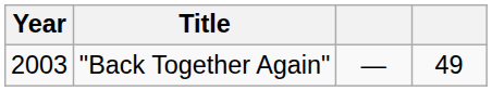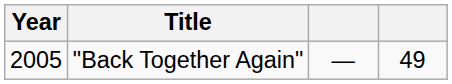 <table class="wikitable">
 <tr>
 <th>Year</th>
 <th>Title</th>
 <th width="40"></th>
 <th width="40"></th>
 </tr>
 <tr>
-<td rowspan="1">2003</td>
+<td rowspan="1">2005</td>
 <td>"Back Together Again" </td>
 <td align="center">—</td>
 <td align="center">49</td>
 </tr>
 </table>
